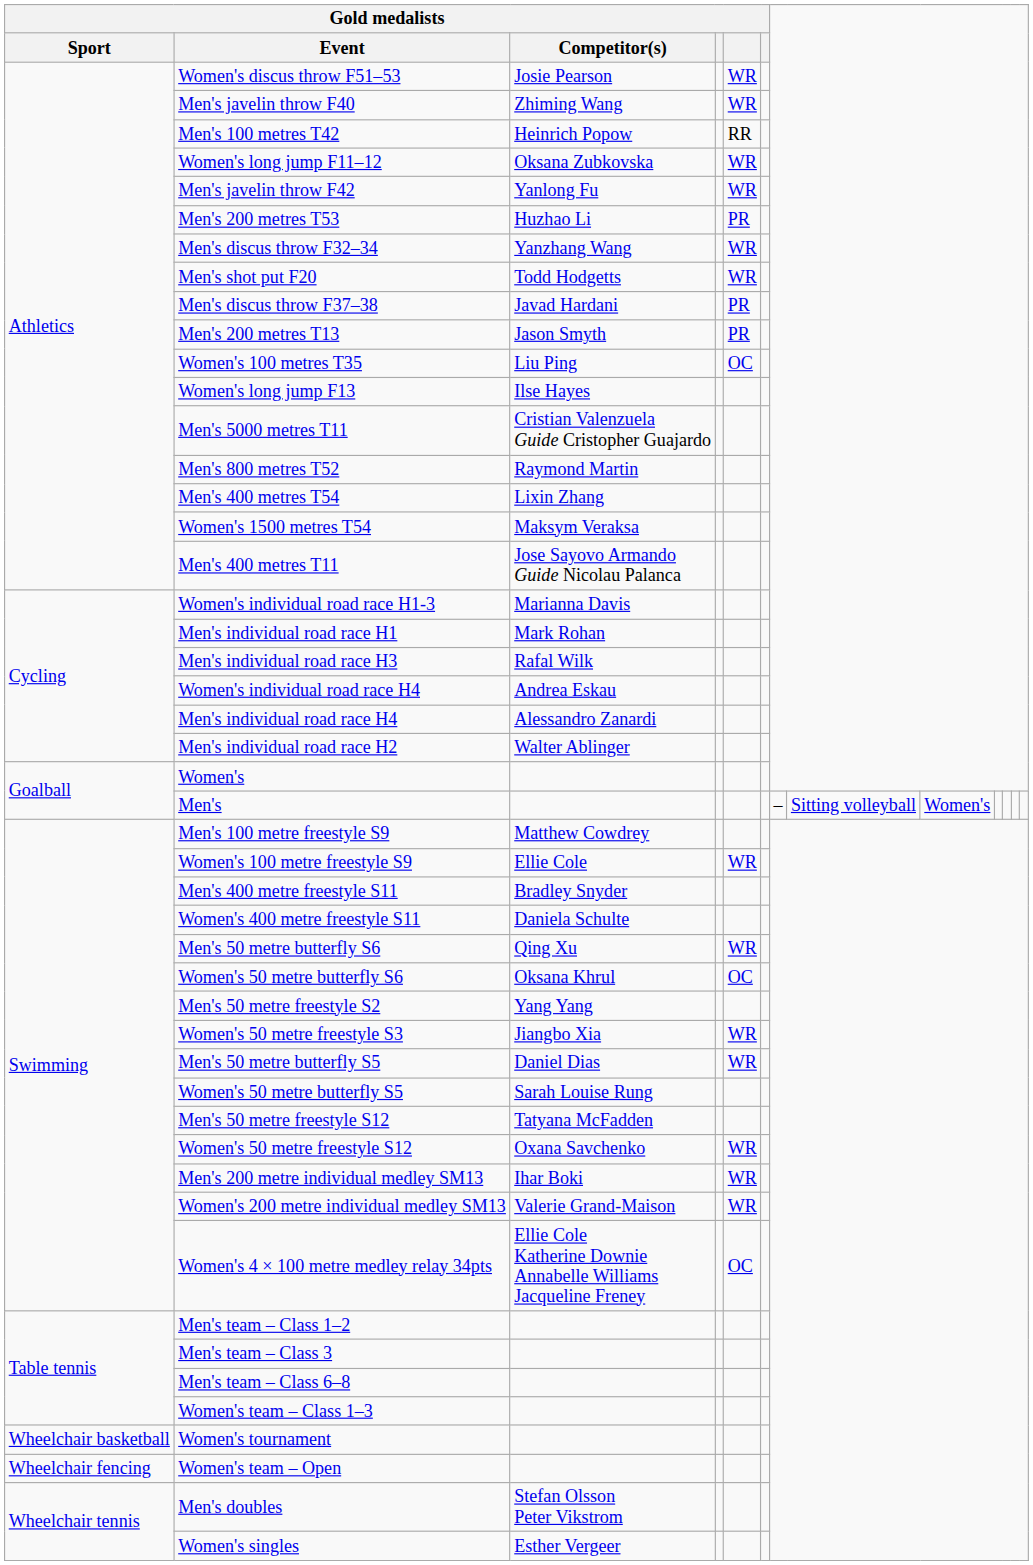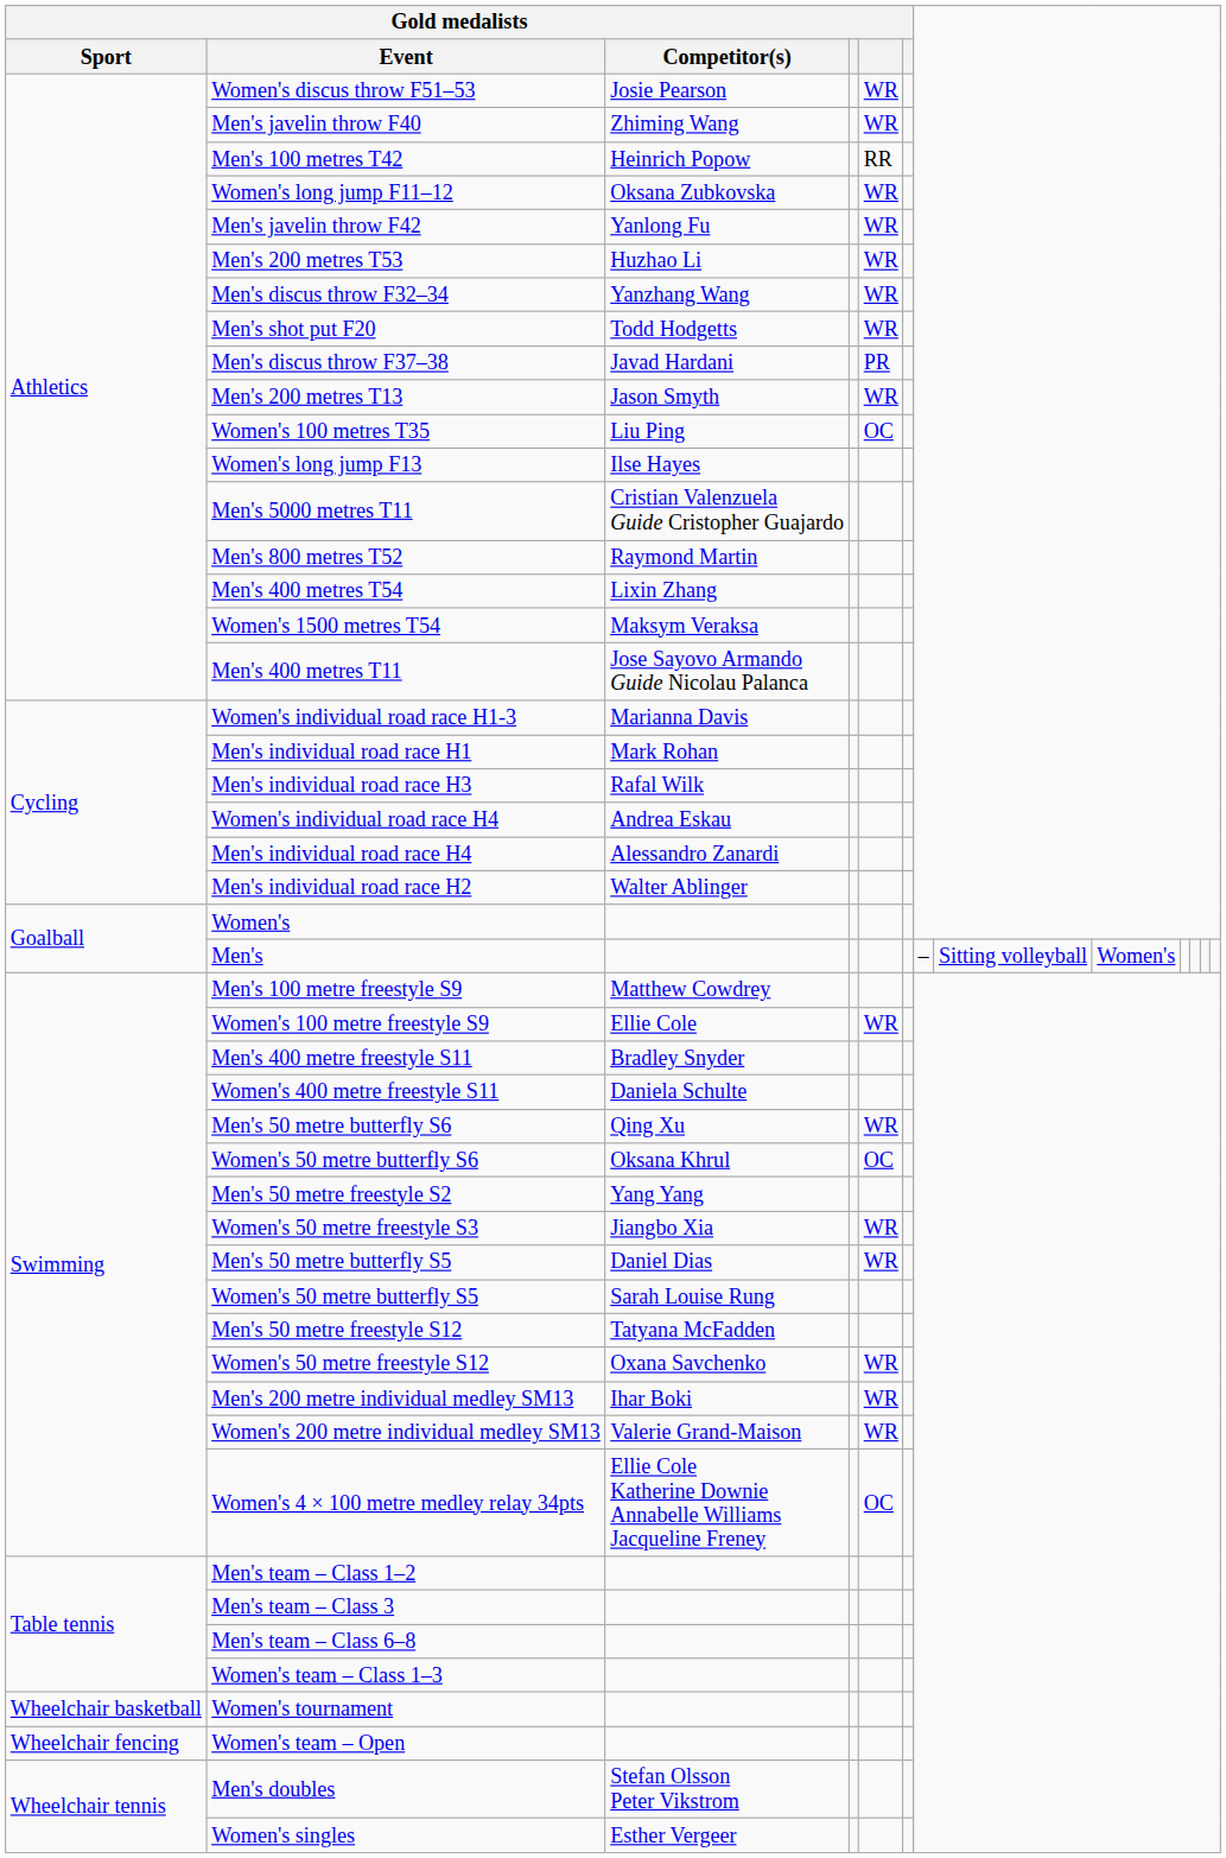 <table class="wikitable">
 <tr>
 <th colspan="6">Gold medalists</th>
 </tr>
 <tr>
 <th>Sport</th>
 <th>Event</th>
 <th>Competitor(s)</th>
 <th></th>
 <th></th>
 <th></th>
 </tr>
 <tr>
 <td rowspan=17><a href='#'>Athletics</a></td>
 <td><a href='#'>Women's discus throw F51–53</a></td>
 <td><a href='#'>Josie Pearson</a></td>
 <td></td>
 <td><a href='#'>WR</a></td>
 <td></td>
 </tr>
 <tr>
 <td><a href='#'>Men's javelin throw F40</a></td>
 <td><a href='#'>Zhiming Wang</a></td>
 <td></td>
 <td><a href='#'>WR</a></td>
 <td></td>
 </tr>
 <tr>
 <td><a href='#'>Men's 100 metres T42</a></td>
 <td><a href='#'>Heinrich Popow</a></td>
 <td></td>
 <td>RR</td>
 <td></td>
 </tr>
 <tr>
 <td><a href='#'>Women's long jump F11–12</a></td>
 <td><a href='#'>Oksana Zubkovska</a></td>
 <td></td>
 <td><a href='#'>WR</a></td>
 <td></td>
 </tr>
 <tr>
 <td><a href='#'>Men's javelin throw F42</a></td>
 <td><a href='#'>Yanlong Fu</a></td>
 <td></td>
 <td><a href='#'>WR</a></td>
 <td></td>
 </tr>
 <tr>
 <td><a href='#'>Men's 200 metres T53</a></td>
 <td><a href='#'>Huzhao Li</a></td>
 <td></td>
-<td><a href='#'>PR</a></td>
+<td><a href='#'>WR</a></td>
 <td></td>
 </tr>
 <tr>
 <td><a href='#'>Men's discus throw F32–34</a></td>
 <td><a href='#'>Yanzhang Wang</a></td>
 <td></td>
 <td><a href='#'>WR</a></td>
 <td></td>
 </tr>
 <tr>
 <td><a href='#'>Men's shot put F20</a></td>
 <td><a href='#'>Todd Hodgetts</a></td>
 <td></td>
 <td><a href='#'>WR</a></td>
 <td></td>
 </tr>
 <tr>
 <td><a href='#'>Men's discus throw F37–38</a></td>
 <td><a href='#'>Javad Hardani</a></td>
 <td></td>
 <td><a href='#'>PR</a></td>
 <td></td>
 </tr>
 <tr>
 <td><a href='#'>Men's 200 metres T13</a></td>
 <td><a href='#'>Jason Smyth</a></td>
 <td></td>
-<td><a href='#'>PR</a></td>
+<td><a href='#'>WR</a></td>
 <td></td>
 </tr>
 <tr>
 <td><a href='#'>Women's 100 metres T35</a></td>
 <td><a href='#'>Liu Ping</a></td>
 <td></td>
 <td><a href='#'>OC</a></td>
 <td></td>
 </tr>
 <tr>
 <td><a href='#'>Women's long jump F13</a></td>
 <td><a href='#'>Ilse Hayes</a></td>
 <td></td>
 <td></td>
 <td></td>
 </tr>
 <tr>
 <td><a href='#'>Men's 5000 metres T11</a></td>
 <td><a href='#'>Cristian Valenzuela</a><br><em>Guide</em> Cristopher Guajardo</td>
 <td></td>
 <td></td>
 <td></td>
 </tr>
 <tr>
 <td><a href='#'>Men's 800 metres T52</a></td>
 <td><a href='#'>Raymond Martin</a></td>
 <td></td>
 <td></td>
 <td></td>
 </tr>
 <tr>
 <td><a href='#'>Men's 400 metres T54</a></td>
 <td><a href='#'>Lixin Zhang</a></td>
 <td></td>
 <td></td>
 <td></td>
 </tr>
 <tr>
 <td><a href='#'>Women's 1500 metres T54</a></td>
 <td><a href='#'>Maksym Veraksa</a></td>
 <td></td>
 <td></td>
 <td></td>
 </tr>
 <tr>
 <td><a href='#'>Men's 400 metres T11</a></td>
 <td><a href='#'>Jose Sayovo Armando</a><br><em>Guide</em> Nicolau Palanca</td>
 <td></td>
 <td></td>
 <td></td>
 </tr>
 <tr>
 <td rowspan=6><a href='#'>Cycling</a></td>
 <td><a href='#'>Women's individual road race H1-3</a></td>
 <td><a href='#'>Marianna Davis</a></td>
 <td></td>
 <td></td>
 <td></td>
 </tr>
 <tr>
 <td><a href='#'>Men's individual road race H1</a></td>
 <td><a href='#'>Mark Rohan</a></td>
 <td></td>
 <td></td>
 <td></td>
 </tr>
 <tr>
 <td><a href='#'>Men's individual road race H3</a></td>
 <td><a href='#'>Rafal Wilk</a></td>
 <td></td>
 <td></td>
 <td></td>
 </tr>
 <tr>
 <td><a href='#'>Women's individual road race H4</a></td>
 <td><a href='#'>Andrea Eskau</a></td>
 <td></td>
 <td></td>
 <td></td>
 </tr>
 <tr>
 <td><a href='#'>Men's individual road race H4</a></td>
 <td><a href='#'>Alessandro Zanardi</a></td>
 <td></td>
 <td></td>
 <td></td>
 </tr>
 <tr>
 <td><a href='#'>Men's individual road race H2</a></td>
 <td><a href='#'>Walter Ablinger</a></td>
 <td></td>
 <td></td>
 <td></td>
 </tr>
 <tr>
 <td rowspan=2><a href='#'>Goalball</a></td>
 <td><a href='#'>Women's</a></td>
 <td></td>
 <td></td>
 <td></td>
 <td></td>
 </tr>
 <tr>
 <td><a href='#'>Men's</a></td>
 <td></td>
 <td></td>
 <td></td>
 <td></td>
 <td>–</td>
 <td><a href='#'>Sitting volleyball</a></td>
 <td><a href='#'>Women's</a></td>
 <td></td>
 <td></td>
 <td></td>
 <td></td>
 </tr>
 <tr>
 <td rowspan=15><a href='#'>Swimming</a></td>
 <td><a href='#'>Men's 100 metre freestyle S9</a></td>
 <td><a href='#'>Matthew Cowdrey</a></td>
 <td></td>
 <td></td>
 <td></td>
 </tr>
 <tr>
 <td><a href='#'>Women's 100 metre freestyle S9</a></td>
 <td><a href='#'>Ellie Cole</a></td>
 <td></td>
 <td><a href='#'>WR</a></td>
 <td></td>
 </tr>
 <tr>
 <td><a href='#'>Men's 400 metre freestyle S11</a></td>
 <td><a href='#'>Bradley Snyder</a></td>
 <td></td>
 <td></td>
 <td></td>
 </tr>
 <tr>
 <td><a href='#'>Women's 400 metre freestyle S11</a></td>
 <td><a href='#'>Daniela Schulte</a></td>
 <td></td>
 <td></td>
 <td></td>
 </tr>
 <tr>
 <td><a href='#'>Men's 50 metre butterfly S6</a></td>
 <td><a href='#'>Qing Xu</a></td>
 <td></td>
 <td><a href='#'>WR</a></td>
 <td></td>
 </tr>
 <tr>
 <td><a href='#'>Women's 50 metre butterfly S6</a></td>
 <td><a href='#'>Oksana Khrul</a></td>
 <td></td>
 <td><a href='#'>OC</a></td>
 <td></td>
 </tr>
 <tr>
 <td><a href='#'>Men's 50 metre freestyle S2</a></td>
 <td><a href='#'>Yang Yang</a></td>
 <td></td>
 <td></td>
 <td></td>
 </tr>
 <tr>
 <td><a href='#'>Women's 50 metre freestyle S3</a></td>
 <td><a href='#'>Jiangbo Xia</a></td>
 <td></td>
 <td><a href='#'>WR</a></td>
 <td></td>
 </tr>
 <tr>
 <td><a href='#'>Men's 50 metre butterfly S5</a></td>
 <td><a href='#'>Daniel Dias</a></td>
 <td></td>
 <td><a href='#'>WR</a></td>
 <td></td>
 </tr>
 <tr>
 <td><a href='#'>Women's 50 metre butterfly S5</a></td>
 <td><a href='#'>Sarah Louise Rung</a></td>
 <td></td>
 <td></td>
 <td></td>
 </tr>
 <tr>
 <td><a href='#'>Men's 50 metre freestyle S12</a></td>
 <td><a href='#'>Tatyana McFadden</a></td>
 <td></td>
 <td></td>
 <td></td>
 </tr>
 <tr>
 <td><a href='#'>Women's 50 metre freestyle S12</a></td>
 <td><a href='#'>Oxana Savchenko</a></td>
 <td></td>
 <td><a href='#'>WR</a></td>
 <td></td>
 </tr>
 <tr>
 <td><a href='#'>Men's 200 metre individual medley SM13</a></td>
 <td><a href='#'>Ihar Boki</a></td>
 <td></td>
 <td><a href='#'>WR</a></td>
 <td></td>
 </tr>
 <tr>
 <td><a href='#'>Women's 200 metre individual medley SM13</a></td>
 <td><a href='#'>Valerie Grand-Maison</a></td>
 <td></td>
 <td><a href='#'>WR</a></td>
 <td></td>
 </tr>
 <tr>
 <td><a href='#'>Women's 4 × 100 metre medley relay 34pts</a></td>
 <td><a href='#'>Ellie Cole</a> <br> <a href='#'>Katherine Downie</a> <br> <a href='#'>Annabelle Williams</a> <br> <a href='#'>Jacqueline Freney</a></td>
 <td></td>
 <td><a href='#'>OC</a></td>
 <td></td>
 </tr>
 <tr>
 <td rowspan=4><a href='#'>Table tennis</a></td>
 <td><a href='#'>Men's team – Class 1–2</a></td>
 <td></td>
 <td></td>
 <td></td>
 <td></td>
 </tr>
 <tr>
 <td><a href='#'>Men's team – Class 3</a></td>
 <td></td>
 <td></td>
 <td></td>
 <td></td>
 </tr>
 <tr>
 <td><a href='#'>Men's team – Class 6–8</a></td>
 <td></td>
 <td></td>
 <td></td>
 <td></td>
 </tr>
 <tr>
 <td><a href='#'>Women's team – Class 1–3</a></td>
 <td></td>
 <td></td>
 <td></td>
 <td></td>
 </tr>
 <tr>
 <td><a href='#'>Wheelchair basketball</a></td>
 <td><a href='#'>Women's tournament</a></td>
 <td></td>
 <td></td>
 <td></td>
 <td></td>
 </tr>
 <tr>
 <td><a href='#'>Wheelchair fencing</a></td>
 <td><a href='#'>Women's team – Open</a></td>
 <td></td>
 <td></td>
 <td></td>
 <td></td>
 </tr>
 <tr>
 <td rowspan=2><a href='#'>Wheelchair tennis</a></td>
 <td><a href='#'>Men's doubles</a></td>
 <td><a href='#'>Stefan Olsson</a><br><a href='#'>Peter Vikstrom</a></td>
 <td></td>
 <td></td>
 <td></td>
 </tr>
 <tr>
 <td><a href='#'>Women's singles</a></td>
 <td><a href='#'>Esther Vergeer</a></td>
 <td></td>
 <td></td>
 <td></td>
 </tr>
 </table>
